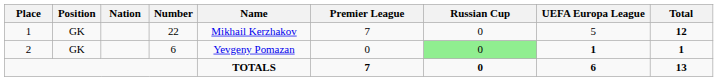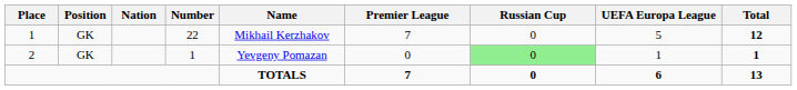 <table class="wikitable" style="font-size: 95%; text-align: center;">
 <tr>
 <th width=60>Place</th>
 <th width=60>Position</th>
 <th width=60>Nation</th>
 <th width=60>Number</th>
 <th width=150>Name</th>
 <th width=150>Premier League</th>
 <th width=150>Russian Cup</th>
 <th width=150>UEFA Europa League</th>
 <th width=80>Total</th>
 </tr>
 <tr>
 <td>1</td>
 <td>GK</td>
 <td></td>
 <td>22</td>
 <td><a href='#'>Mikhail Kerzhakov</a></td>
 <td>7</td>
 <td>0</td>
 <td>5</td>
 <td><strong>12</strong></td>
 </tr>
 <tr>
 <td>2</td>
 <td>GK</td>
 <td></td>
-<td>6</td>
+<td>1</td>
 <td><a href='#'>Yevgeny Pomazan</a></td>
 <td>0</td>
 <td style="background: lightgreen;">0</td>
-<td><strong>1</strong></td>
+<td>1</td>
 <td><strong>1</strong></td>
 </tr>
 <tr>
 <td colspan=4></td>
 <td><strong>TOTALS</strong></td>
 <td><strong>7</strong></td>
 <td><strong>0</strong></td>
 <td><strong>6</strong></td>
 <td><strong>13</strong></td>
 </tr>
 </table>
